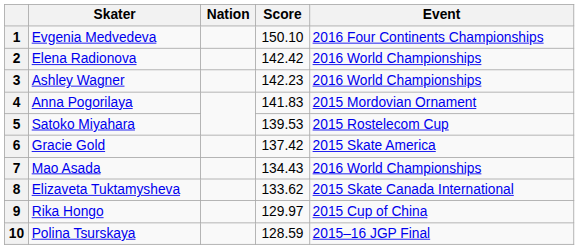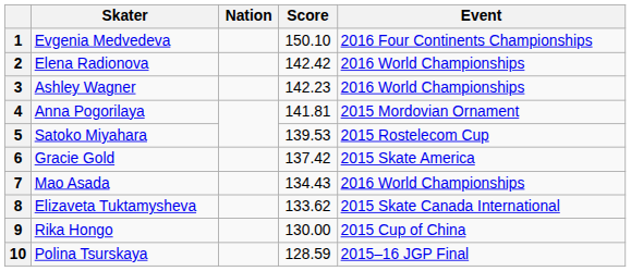 <table class="wikitable sortable" style="text-align:left; width:75%">
 <tr>
 <th scope="col"></th>
 <th scope="col">Skater</th>
 <th scope="col">Nation</th>
 <th scope="col">Score</th>
 <th scope="col">Event</th>
 </tr>
 <tr>
 <th scope="row">1</th>
 <td><a href='#'>Evgenia Medvedeva</a></td>
 <td></td>
 <td style="text-align:center;">150.10</td>
 <td><a href='#'>2016 Four Continents Championships</a></td>
 </tr>
 <tr>
 <th scope="row">2</th>
 <td><a href='#'>Elena Radionova</a></td>
 <td></td>
 <td style="text-align:center;">142.42</td>
 <td><a href='#'>2016 World Championships</a></td>
 </tr>
 <tr>
 <th scope="row">3</th>
 <td><a href='#'>Ashley Wagner</a></td>
 <td></td>
 <td style="text-align:center;">142.23</td>
 <td><a href='#'>2016 World Championships</a></td>
 </tr>
 <tr>
 <th scope="row">4</th>
 <td><a href='#'>Anna Pogorilaya</a></td>
 <td rowspan="2"></td>
-<td style="text-align:center;">141.83</td>
+<td style="text-align:center;">141.81</td>
 <td><a href='#'>2015 Mordovian Ornament</a></td>
 </tr>
 <tr>
 <th scope="row">5</th>
 <td><a href='#'>Satoko Miyahara</a></td>
 <td style="text-align:center;">139.53</td>
 <td><a href='#'>2015 Rostelecom Cup</a></td>
 </tr>
 <tr>
 <th scope="row">6</th>
 <td><a href='#'>Gracie Gold</a></td>
 <td></td>
 <td style="text-align:center;">137.42</td>
 <td><a href='#'>2015 Skate America</a></td>
 </tr>
 <tr>
 <th scope="row">7</th>
 <td><a href='#'>Mao Asada</a></td>
 <td></td>
 <td style="text-align:center;">134.43</td>
 <td><a href='#'>2016 World Championships</a></td>
 </tr>
 <tr>
 <th scope="row">8</th>
 <td><a href='#'>Elizaveta Tuktamysheva</a></td>
 <td></td>
 <td style="text-align:center;">133.62</td>
 <td><a href='#'>2015 Skate Canada International</a></td>
 </tr>
 <tr>
 <th scope="row">9</th>
 <td><a href='#'>Rika Hongo</a></td>
 <td></td>
-<td style="text-align:center;">129.97</td>
+<td style="text-align:center;">130.00</td>
 <td><a href='#'>2015 Cup of China</a></td>
 </tr>
 <tr>
 <th scope="row">10</th>
 <td><a href='#'>Polina Tsurskaya</a></td>
 <td></td>
 <td style="text-align:center;">128.59</td>
 <td><a href='#'>2015–16 JGP Final</a></td>
 </tr>
 </table>
